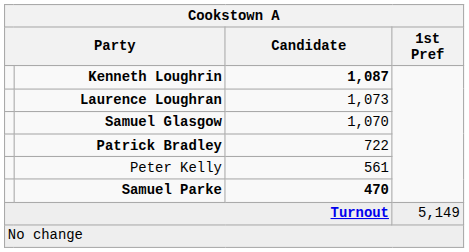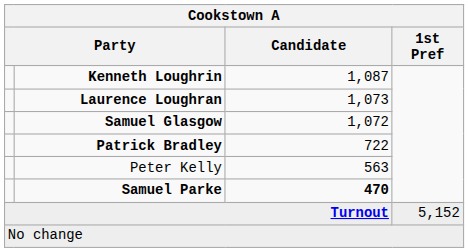 <table class="wikitable">
 <tr>
 <th colspan="4" align="center">Cookstown A</th>
 </tr>
 <tr>
 <th colspan="2" align="center" width=200>Party</th>
 <th width=150>Candidate</th>
 <th width=60>1st Pref</th>
 </tr>
 <tr>
 <td></td>
 <td align="right"><strong>Kenneth Loughrin</strong></td>
-<td align="right"><strong>1,087</strong></td>
+<td align="right">1,087</td>
 </tr>
 <tr>
 <td></td>
 <td align="right"><strong>Laurence Loughran</strong></td>
 <td align="right">1,073</td>
 </tr>
 <tr>
 <td></td>
 <td align="right"><strong>Samuel Glasgow</strong></td>
-<td align="right">1,070</td>
+<td align="right">1,072</td>
 </tr>
 <tr>
 <td></td>
 <td align="right"><strong>Patrick Bradley</strong></td>
 <td align="right">722</td>
 </tr>
 <tr>
 <td></td>
 <td align="right">Peter Kelly</td>
-<td align="right">561</td>
+<td align="right">563</td>
 </tr>
 <tr>
 <td></td>
 <td align="right"><strong>Samuel Parke</strong></td>
 <td align="right"><strong>470</strong></td>
 </tr>
 <tr bgcolor="EEEEEE">
 <td colspan=3 align="right"><strong><a href='#'>Turnout</a></strong></td>
-<td align="right">5,149</td>
+<td align="right">5,152</td>
 </tr>
 <tr>
 <td colspan=4 bgcolor="EEEEEE">No change</td>
 </tr>
 </table>
